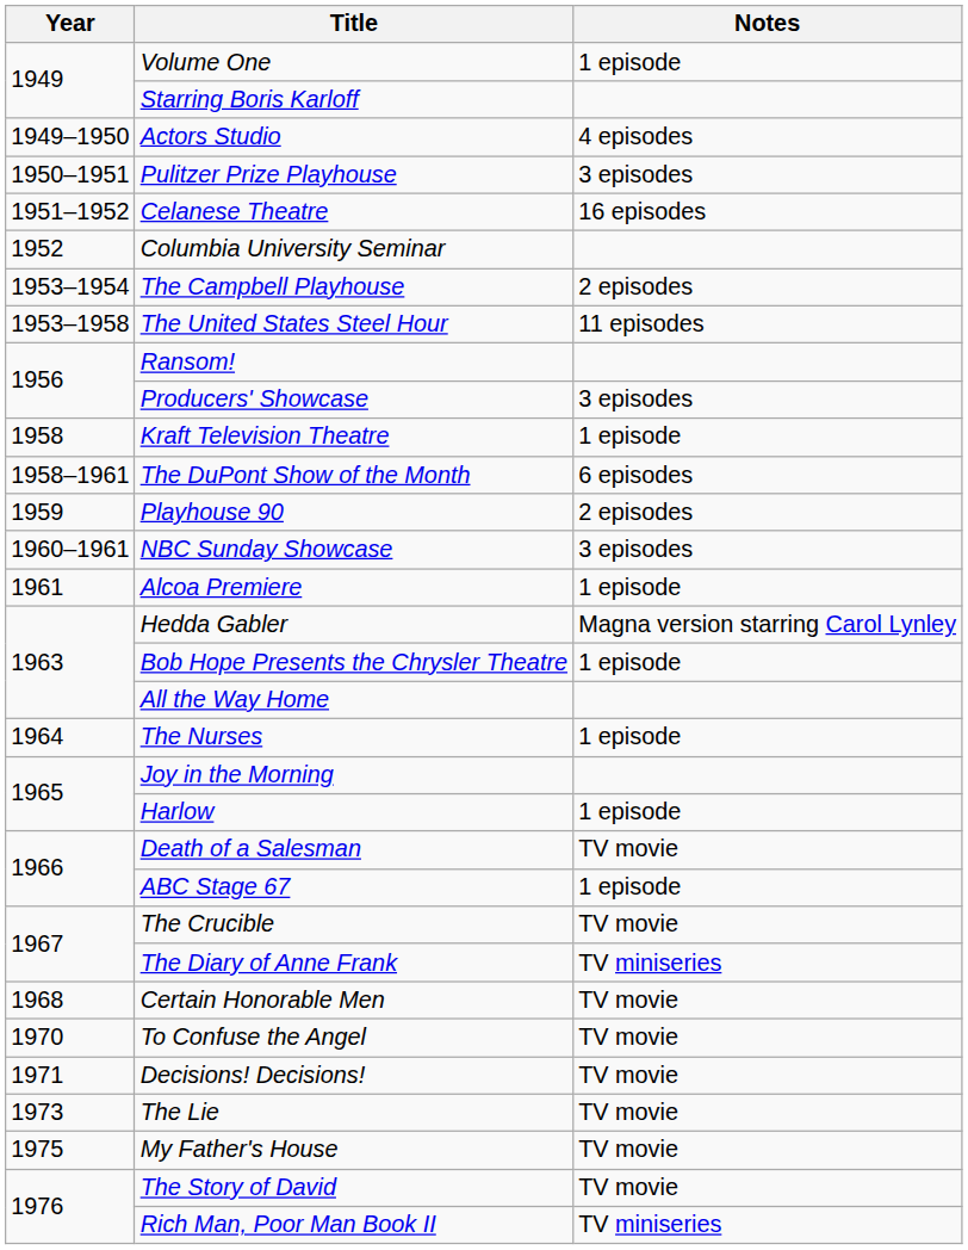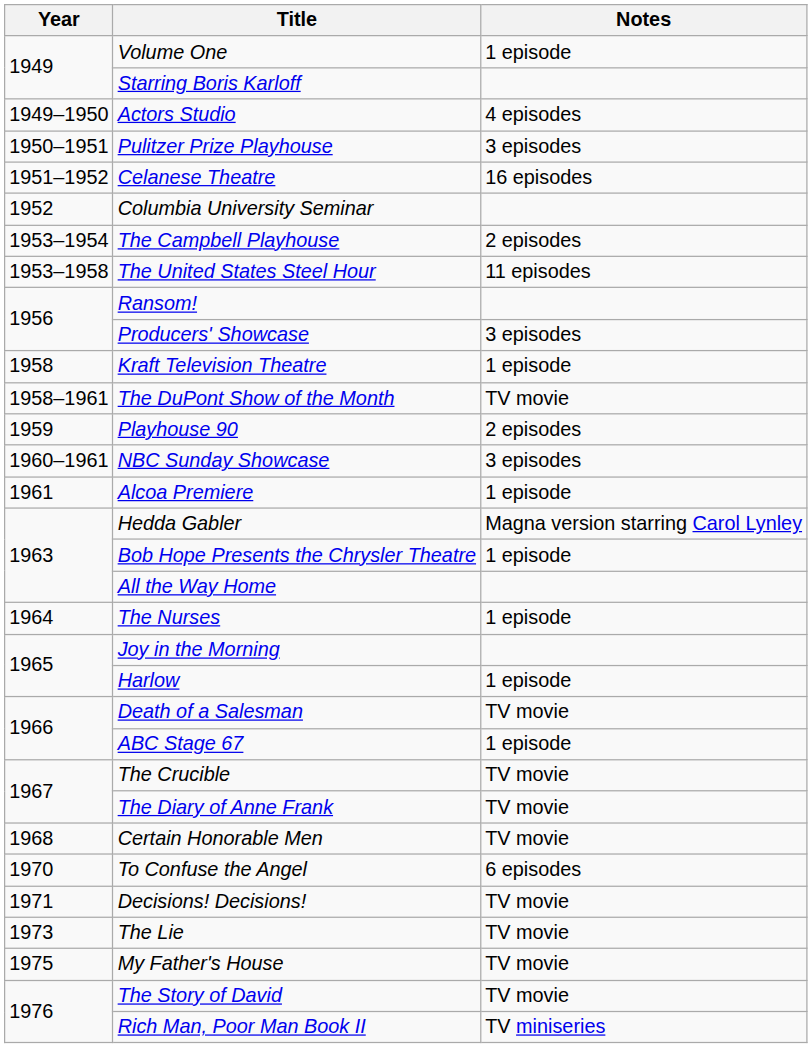 <table class="wikitable sortable">
 <tr>
 <th>Year</th>
 <th>Title</th>
 <th class= "unsortable">Notes</th>
 </tr>
 <tr>
 <td rowspan=2>1949</td>
 <td><em>Volume One</em></td>
 <td>1 episode</td>
 </tr>
 <tr>
 <td><em><a href='#'>Starring Boris Karloff</a></em></td>
 <td></td>
 </tr>
 <tr>
 <td>1949–1950</td>
 <td><em><a href='#'>Actors Studio</a></em></td>
 <td>4 episodes</td>
 </tr>
 <tr>
 <td>1950–1951</td>
 <td><em><a href='#'>Pulitzer Prize Playhouse</a></em></td>
 <td>3 episodes</td>
 </tr>
 <tr>
 <td>1951–1952</td>
 <td><em><a href='#'>Celanese Theatre</a></em></td>
 <td>16 episodes</td>
 </tr>
 <tr>
 <td>1952</td>
 <td><em>Columbia University Seminar</em></td>
 <td></td>
 </tr>
 <tr>
 <td>1953–1954</td>
 <td><em><a href='#'>The Campbell Playhouse</a></em></td>
 <td>2 episodes</td>
 </tr>
 <tr>
 <td>1953–1958</td>
 <td><em><a href='#'>The United States Steel Hour</a></em></td>
 <td>11 episodes</td>
 </tr>
 <tr>
 <td rowspan=2>1956</td>
 <td><em><a href='#'>Ransom!</a></em></td>
 <td></td>
 </tr>
 <tr>
 <td><em><a href='#'>Producers' Showcase</a></em></td>
 <td>3 episodes</td>
 </tr>
 <tr>
 <td>1958</td>
 <td><em><a href='#'>Kraft Television Theatre</a></em></td>
 <td>1 episode</td>
 </tr>
 <tr>
 <td>1958–1961</td>
 <td><em><a href='#'>The DuPont Show of the Month</a></em></td>
-<td>6 episodes</td>
+<td>TV movie</td>
 </tr>
 <tr>
 <td>1959</td>
 <td><em><a href='#'>Playhouse 90</a></em></td>
 <td>2 episodes</td>
 </tr>
 <tr>
 <td>1960–1961</td>
 <td><em><a href='#'>NBC Sunday Showcase</a></em></td>
 <td>3 episodes</td>
 </tr>
 <tr>
 <td>1961</td>
 <td><em><a href='#'>Alcoa Premiere</a></em></td>
 <td>1 episode</td>
 </tr>
 <tr>
 <td rowspan=3>1963</td>
 <td><em>Hedda Gabler</em></td>
 <td>Magna version starring <a href='#'>Carol Lynley</a></td>
 </tr>
 <tr>
 <td><em><a href='#'>Bob Hope Presents the Chrysler Theatre</a></em></td>
 <td>1 episode</td>
 </tr>
 <tr>
 <td><em><a href='#'>All the Way Home</a></em></td>
 <td></td>
 </tr>
 <tr>
 <td>1964</td>
 <td><em><a href='#'>The Nurses</a></em></td>
 <td>1 episode</td>
 </tr>
 <tr>
 <td rowspan=2>1965</td>
 <td><em><a href='#'>Joy in the Morning</a></em></td>
 <td></td>
 </tr>
 <tr>
 <td><em><a href='#'>Harlow</a></em></td>
 <td>1 episode</td>
 </tr>
 <tr>
 <td rowspan=2>1966</td>
 <td><em><a href='#'>Death of a Salesman</a></em></td>
 <td>TV movie</td>
 </tr>
 <tr>
 <td><em><a href='#'>ABC Stage 67</a></em></td>
 <td>1 episode</td>
 </tr>
 <tr>
 <td rowspan=2>1967</td>
 <td><em>The Crucible</em></td>
 <td>TV movie</td>
 </tr>
 <tr>
 <td><em><a href='#'>The Diary of Anne Frank</a></em></td>
-<td>TV <a href='#'>miniseries</a></td>
+<td>TV movie</td>
 </tr>
 <tr>
 <td>1968</td>
 <td><em>Certain Honorable Men</em></td>
 <td>TV movie</td>
 </tr>
 <tr>
 <td>1970</td>
 <td><em>To Confuse the Angel</em></td>
-<td>TV movie</td>
+<td>6 episodes</td>
 </tr>
 <tr>
 <td>1971</td>
 <td><em>Decisions! Decisions!</em></td>
 <td>TV movie</td>
 </tr>
 <tr>
 <td>1973</td>
 <td><em>The Lie</em></td>
 <td>TV movie</td>
 </tr>
 <tr>
 <td>1975</td>
 <td><em>My Father's House</em></td>
 <td>TV movie</td>
 </tr>
 <tr>
 <td rowspan=2>1976</td>
 <td><em><a href='#'>The Story of David</a></em></td>
 <td>TV movie</td>
 </tr>
 <tr>
 <td><em><a href='#'>Rich Man, Poor Man Book II</a></em></td>
 <td>TV <a href='#'>miniseries</a></td>
 </tr>
 </table>
